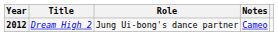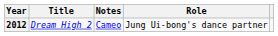 <table class="wikitable plainrowheaders">
 <tr>
 <th scope="col">Year</th>
 <th scope="col">Title</th>
+<th scope="col">Notes</th>
 <th scope="col">Role</th>
-<th scope="col">Notes</th>
 <th scope="col"></th>
 </tr>
 <tr>
 <th scope="row">2012</th>
 <td><em><a href='#'>Dream High 2</a></em></td>
+<td><a href='#'>Cameo</a></td>
 <td>Jung Ui-bong's dance partner</td>
-<td><a href='#'>Cameo</a></td>
 <td style="text-align:center"></td>
 </tr>
 </table>
